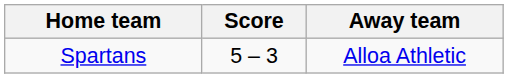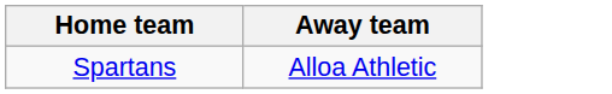 <table class="wikitable" style="text-align: center">
 <tr>
 <th width=140>Home team</th>
-<th width=70>Score</th>
 <th width=140>Away team</th>
 </tr>
 <tr>
 <td><a href='#'>Spartans</a></td>
-<td>5 – 3</td>
 <td><a href='#'>Alloa Athletic</a></td>
 </tr>
 </table>
